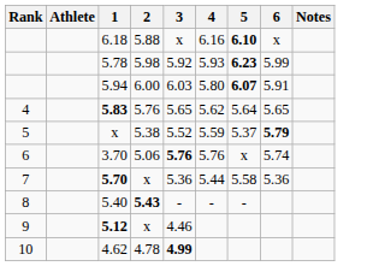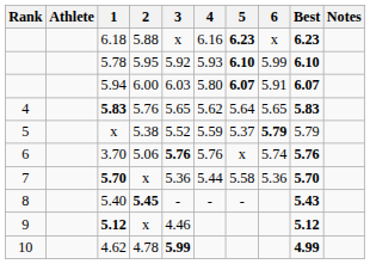 <table class="wikitable sortable" style="text-align:center">
 <tr>
 <th>Rank</th>
 <th>Athlete</th>
 <th>1</th>
 <th>2</th>
 <th>3</th>
 <th>4</th>
 <th>5</th>
 <th>6</th>
+<th>Best</th>
 <th>Notes</th>
 </tr>
 <tr>
 <td></td>
 <td style="text-align:left"></td>
 <td>6.18</td>
 <td>5.88</td>
 <td>x</td>
 <td>6.16</td>
-<td><strong>6.10</strong></td>
+<td><strong>6.23</strong></td>
 <td>x</td>
+<td><strong>6.23</strong></td>
 <td></td>
 </tr>
 <tr>
 <td></td>
 <td style="text-align:left"></td>
 <td>5.78</td>
-<td>5.98</td>
+<td>5.95</td>
 <td>5.92</td>
 <td>5.93</td>
-<td><strong>6.23</strong></td>
+<td><strong>6.10</strong></td>
 <td>5.99</td>
+<td><strong>6.10</strong></td>
 <td></td>
 </tr>
 <tr>
 <td></td>
 <td style="text-align:left"></td>
 <td>5.94</td>
 <td>6.00</td>
 <td>6.03</td>
 <td>5.80</td>
 <td><strong>6.07</strong></td>
 <td>5.91</td>
+<td><strong>6.07</strong></td>
 <td></td>
 </tr>
 <tr>
 <td>4</td>
 <td style="text-align:left"></td>
 <td><strong>5.83</strong></td>
 <td>5.76</td>
 <td>5.65</td>
 <td>5.62</td>
 <td>5.64</td>
 <td>5.65</td>
+<td><strong>5.83</strong></td>
 <td></td>
 </tr>
 <tr>
 <td>5</td>
 <td style="text-align:left"></td>
 <td>x</td>
 <td>5.38</td>
 <td>5.52</td>
 <td>5.59</td>
 <td>5.37</td>
 <td><strong>5.79</strong></td>
+<td>5.79</td>
 <td></td>
 </tr>
 <tr>
 <td>6</td>
 <td style="text-align:left"></td>
 <td>3.70</td>
 <td>5.06</td>
 <td><strong>5.76</strong></td>
 <td>5.76</td>
 <td>x</td>
 <td>5.74</td>
+<td><strong>5.76</strong></td>
 <td></td>
 </tr>
 <tr>
 <td>7</td>
 <td style="text-align:left"></td>
 <td><strong>5.70</strong></td>
 <td>x</td>
 <td>5.36</td>
 <td>5.44</td>
 <td>5.58</td>
 <td>5.36</td>
+<td><strong>5.70</strong></td>
 <td></td>
 </tr>
 <tr>
 <td>8</td>
 <td style="text-align:left"></td>
 <td>5.40</td>
-<td><strong>5.43</strong></td>
+<td><strong>5.45</strong></td>
 <td>-</td>
 <td>-</td>
 <td>-</td>
 <td></td>
+<td><strong>5.43</strong></td>
 <td></td>
 </tr>
 <tr>
 <td>9</td>
 <td style="text-align:left"></td>
 <td><strong>5.12</strong></td>
 <td>x</td>
 <td>4.46</td>
 <td></td>
 <td></td>
 <td></td>
+<td><strong>5.12</strong></td>
 <td></td>
 </tr>
 <tr>
 <td>10</td>
 <td style="text-align:left"></td>
 <td>4.62</td>
 <td>4.78</td>
-<td><strong>4.99</strong></td>
+<td><strong>5.99</strong></td>
 <td></td>
 <td></td>
 <td></td>
+<td><strong>4.99</strong></td>
 <td></td>
 </tr>
 </table>
